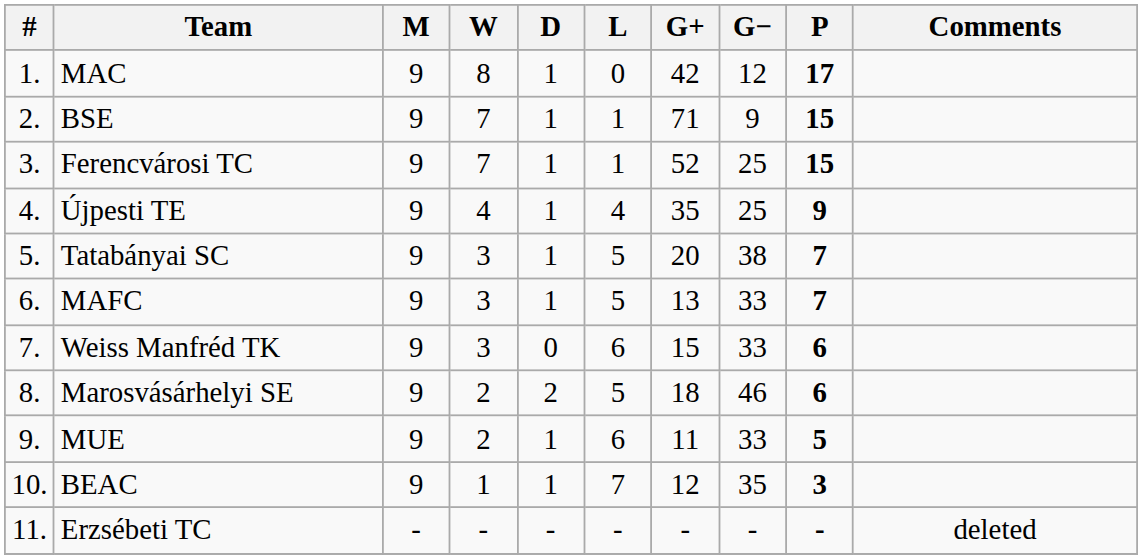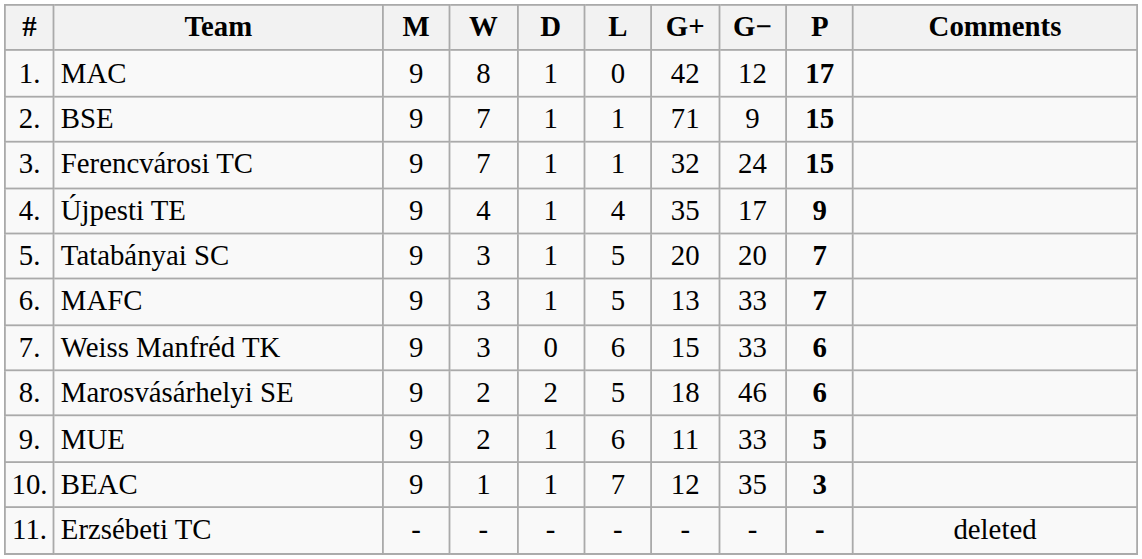 <table class="wikitable" style="text-align: center;">
 <tr>
 <th width="15">#</th>
 <th width="175">Team</th>
 <th width="30">M</th>
 <th width="30">W</th>
 <th width="30">D</th>
 <th width="30">L</th>
 <th width="30">G+</th>
 <th width="30">G−</th>
 <th width="30">P</th>
 <th width="150">Comments</th>
 </tr>
 <tr>
 <td>1.</td>
 <td align="left">MAC</td>
 <td>9</td>
 <td>8</td>
 <td>1</td>
 <td>0</td>
 <td>42</td>
 <td>12</td>
 <td><strong>17</strong></td>
 <td></td>
 </tr>
 <tr>
 <td>2.</td>
 <td align="left">BSE</td>
 <td>9</td>
 <td>7</td>
 <td>1</td>
 <td>1</td>
 <td>71</td>
 <td>9</td>
 <td><strong>15</strong></td>
 <td></td>
 </tr>
 <tr>
 <td>3.</td>
 <td align="left">Ferencvárosi TC</td>
 <td>9</td>
 <td>7</td>
 <td>1</td>
 <td>1</td>
-<td>52</td>
-<td>25</td>
+<td>32</td>
+<td>24</td>
 <td><strong>15</strong></td>
 <td></td>
 </tr>
 <tr>
 <td>4.</td>
 <td align="left">Újpesti TE</td>
 <td>9</td>
 <td>4</td>
 <td>1</td>
 <td>4</td>
 <td>35</td>
-<td>25</td>
+<td>17</td>
 <td><strong>9</strong></td>
 <td></td>
 </tr>
 <tr>
 <td>5.</td>
 <td align="left">Tatabányai SC</td>
 <td>9</td>
 <td>3</td>
 <td>1</td>
 <td>5</td>
 <td>20</td>
-<td>38</td>
+<td>20</td>
 <td><strong>7</strong></td>
 <td></td>
 </tr>
 <tr>
 <td>6.</td>
 <td align="left">MAFC</td>
 <td>9</td>
 <td>3</td>
 <td>1</td>
 <td>5</td>
 <td>13</td>
 <td>33</td>
 <td><strong>7</strong></td>
 <td></td>
 </tr>
 <tr>
 <td>7.</td>
 <td align="left">Weiss Manfréd TK</td>
 <td>9</td>
 <td>3</td>
 <td>0</td>
 <td>6</td>
 <td>15</td>
 <td>33</td>
 <td><strong>6</strong></td>
 <td></td>
 </tr>
 <tr>
 <td>8.</td>
 <td align="left">Marosvásárhelyi SE</td>
 <td>9</td>
 <td>2</td>
 <td>2</td>
 <td>5</td>
 <td>18</td>
 <td>46</td>
 <td><strong>6</strong></td>
 <td></td>
 </tr>
 <tr>
 <td>9.</td>
 <td align="left">MUE</td>
 <td>9</td>
 <td>2</td>
 <td>1</td>
 <td>6</td>
 <td>11</td>
 <td>33</td>
 <td><strong>5</strong></td>
 <td></td>
 </tr>
 <tr>
 <td>10.</td>
 <td align="left">BEAC</td>
 <td>9</td>
 <td>1</td>
 <td>1</td>
 <td>7</td>
 <td>12</td>
 <td>35</td>
 <td><strong>3</strong></td>
 <td></td>
 </tr>
 <tr>
 <td>11.</td>
 <td align="left">Erzsébeti TC</td>
 <td>-</td>
 <td>-</td>
 <td>-</td>
 <td>-</td>
 <td>-</td>
 <td>-</td>
 <td><strong>-</strong></td>
 <td>deleted</td>
 </tr>
 <tr>
 </tr>
 </table>
